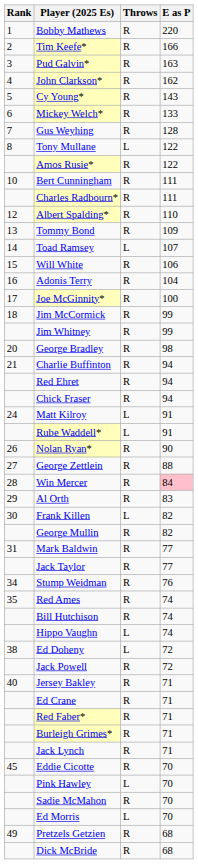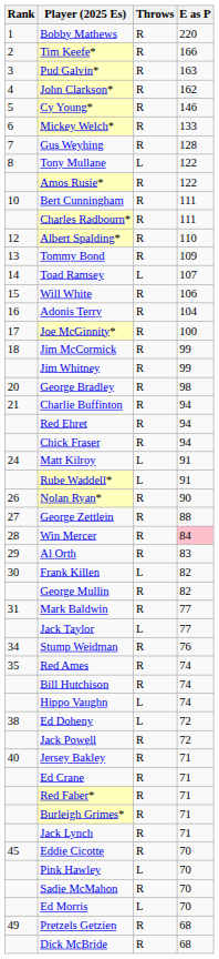 <table class="wikitable" style="float:left;">
 <tr style="white-space:nowrap;">
 <th>Rank</th>
 <th>Player (2025 Es)</th>
 <th>Throws</th>
 <th>E as P</th>
 </tr>
 <tr>
 <td>1</td>
 <td><a href='#'>Bobby Mathews</a></td>
 <td>R</td>
 <td>220</td>
 </tr>
 <tr>
 <td>2</td>
 <td style="background:#ffffbb;"><a href='#'>Tim Keefe</a>*</td>
 <td>R</td>
 <td>166</td>
 </tr>
 <tr>
 <td>3</td>
 <td style="background:#ffffbb;"><a href='#'>Pud Galvin</a>*</td>
 <td>R</td>
 <td>163</td>
 </tr>
 <tr>
 <td>4</td>
 <td style="background:#ffffbb;"><a href='#'>John Clarkson</a>*</td>
 <td>R</td>
 <td>162</td>
 </tr>
 <tr>
 <td>5</td>
 <td style="background:#ffffbb;"><a href='#'>Cy Young</a>*</td>
 <td>R</td>
-<td>143</td>
+<td>146</td>
 </tr>
 <tr>
 <td>6</td>
 <td style="background:#ffffbb;"><a href='#'>Mickey Welch</a>*</td>
 <td>R</td>
 <td>133</td>
 </tr>
 <tr>
 <td>7</td>
 <td><a href='#'>Gus Weyhing</a></td>
 <td>R</td>
 <td>128</td>
 </tr>
 <tr>
 <td>8</td>
 <td><a href='#'>Tony Mullane</a></td>
 <td>L</td>
 <td>122</td>
 </tr>
 <tr>
 <td></td>
 <td style="background:#ffffbb;"><a href='#'>Amos Rusie</a>*</td>
 <td>R</td>
 <td>122</td>
 </tr>
 <tr>
 <td>10</td>
 <td><a href='#'>Bert Cunningham</a></td>
 <td>R</td>
 <td>111</td>
 </tr>
 <tr>
 <td></td>
 <td style="background:#ffffbb;"><a href='#'>Charles Radbourn</a>*</td>
 <td>R</td>
 <td>111</td>
 </tr>
 <tr>
 <td>12</td>
 <td style="background:#ffffbb;"><a href='#'>Albert Spalding</a>*</td>
 <td>R</td>
 <td>110</td>
 </tr>
 <tr>
 <td>13</td>
 <td><a href='#'>Tommy Bond</a></td>
 <td>R</td>
 <td>109</td>
 </tr>
 <tr>
 <td>14</td>
 <td><a href='#'>Toad Ramsey</a></td>
 <td>L</td>
 <td>107</td>
 </tr>
 <tr>
 <td>15</td>
 <td><a href='#'>Will White</a></td>
 <td>R</td>
 <td>106</td>
 </tr>
 <tr>
 <td>16</td>
 <td><a href='#'>Adonis Terry</a></td>
 <td>R</td>
 <td>104</td>
 </tr>
 <tr>
 <td>17</td>
 <td style="background:#ffffbb;"><a href='#'>Joe McGinnity</a>*</td>
 <td>R</td>
 <td>100</td>
 </tr>
 <tr>
 <td>18</td>
 <td><a href='#'>Jim McCormick</a></td>
 <td>R</td>
 <td>99</td>
 </tr>
 <tr>
 <td></td>
 <td><a href='#'>Jim Whitney</a></td>
 <td>R</td>
 <td>99</td>
 </tr>
 <tr>
 <td>20</td>
 <td><a href='#'>George Bradley</a></td>
 <td>R</td>
 <td>98</td>
 </tr>
 <tr>
 <td>21</td>
 <td><a href='#'>Charlie Buffinton</a></td>
 <td>R</td>
 <td>94</td>
 </tr>
 <tr>
 <td></td>
 <td><a href='#'>Red Ehret</a></td>
 <td>R</td>
 <td>94</td>
 </tr>
 <tr>
 <td></td>
 <td><a href='#'>Chick Fraser</a></td>
 <td>R</td>
 <td>94</td>
 </tr>
 <tr>
 <td>24</td>
 <td><a href='#'>Matt Kilroy</a></td>
 <td>L</td>
 <td>91</td>
 </tr>
 <tr>
 <td></td>
 <td style="background:#ffffbb;"><a href='#'>Rube Waddell</a>*</td>
 <td>L</td>
 <td>91</td>
 </tr>
 <tr>
 <td>26</td>
 <td style="background:#ffffbb;"><a href='#'>Nolan Ryan</a>*</td>
 <td>R</td>
 <td>90</td>
 </tr>
 <tr>
 <td>27</td>
 <td><a href='#'>George Zettlein</a></td>
 <td>R</td>
 <td>88</td>
 </tr>
 <tr>
 <td>28</td>
 <td><a href='#'>Win Mercer</a></td>
 <td>R</td>
 <td style="background: pink;">84</td>
 </tr>
 <tr>
 <td>29</td>
 <td><a href='#'>Al Orth</a></td>
 <td>R</td>
 <td>83</td>
 </tr>
 <tr>
 <td>30</td>
 <td><a href='#'>Frank Killen</a></td>
 <td>L</td>
 <td>82</td>
 </tr>
 <tr>
 <td></td>
 <td><a href='#'>George Mullin</a></td>
 <td>R</td>
 <td>82</td>
 </tr>
 <tr>
 <td>31</td>
 <td><a href='#'>Mark Baldwin</a></td>
 <td>R</td>
 <td>77</td>
 </tr>
 <tr>
 <td></td>
 <td><a href='#'>Jack Taylor</a></td>
-<td>R</td>
+<td>L</td>
 <td>77</td>
 </tr>
 <tr>
 <td>34</td>
 <td><a href='#'>Stump Weidman</a></td>
 <td>R</td>
 <td>76</td>
 </tr>
 <tr>
 <td>35</td>
 <td><a href='#'>Red Ames</a></td>
 <td>R</td>
 <td>74</td>
 </tr>
 <tr>
 <td></td>
 <td><a href='#'>Bill Hutchison</a></td>
 <td>R</td>
 <td>74</td>
 </tr>
 <tr>
 <td></td>
 <td><a href='#'>Hippo Vaughn</a></td>
 <td>L</td>
 <td>74</td>
 </tr>
 <tr>
 <td>38</td>
 <td><a href='#'>Ed Doheny</a></td>
 <td>L</td>
 <td>72</td>
 </tr>
 <tr>
 <td></td>
 <td><a href='#'>Jack Powell</a></td>
 <td>R</td>
 <td>72</td>
 </tr>
 <tr>
 <td>40</td>
 <td><a href='#'>Jersey Bakley</a></td>
 <td>R</td>
 <td>71</td>
 </tr>
 <tr>
 <td></td>
 <td><a href='#'>Ed Crane</a></td>
 <td>R</td>
 <td>71</td>
 </tr>
 <tr>
 <td></td>
 <td style="background:#ffffbb;"><a href='#'>Red Faber</a>*</td>
 <td>R</td>
 <td>71</td>
 </tr>
 <tr>
 <td></td>
 <td style="background:#ffffbb;"><a href='#'>Burleigh Grimes</a>*</td>
 <td>R</td>
 <td>71</td>
 </tr>
 <tr>
 <td></td>
 <td><a href='#'>Jack Lynch</a></td>
 <td>R</td>
 <td>71</td>
 </tr>
 <tr>
 <td>45</td>
 <td><a href='#'>Eddie Cicotte</a></td>
 <td>R</td>
 <td>70</td>
 </tr>
 <tr>
 <td></td>
 <td><a href='#'>Pink Hawley</a></td>
 <td>L</td>
 <td>70</td>
 </tr>
 <tr>
 <td></td>
 <td><a href='#'>Sadie McMahon</a></td>
 <td>R</td>
 <td>70</td>
 </tr>
 <tr>
 <td></td>
 <td><a href='#'>Ed Morris</a></td>
 <td>L</td>
 <td>70</td>
 </tr>
 <tr>
 <td>49</td>
 <td><a href='#'>Pretzels Getzien</a></td>
 <td>R</td>
 <td>68</td>
 </tr>
 <tr>
 <td></td>
 <td><a href='#'>Dick McBride</a></td>
 <td>R</td>
 <td>68</td>
 </tr>
 </table>
